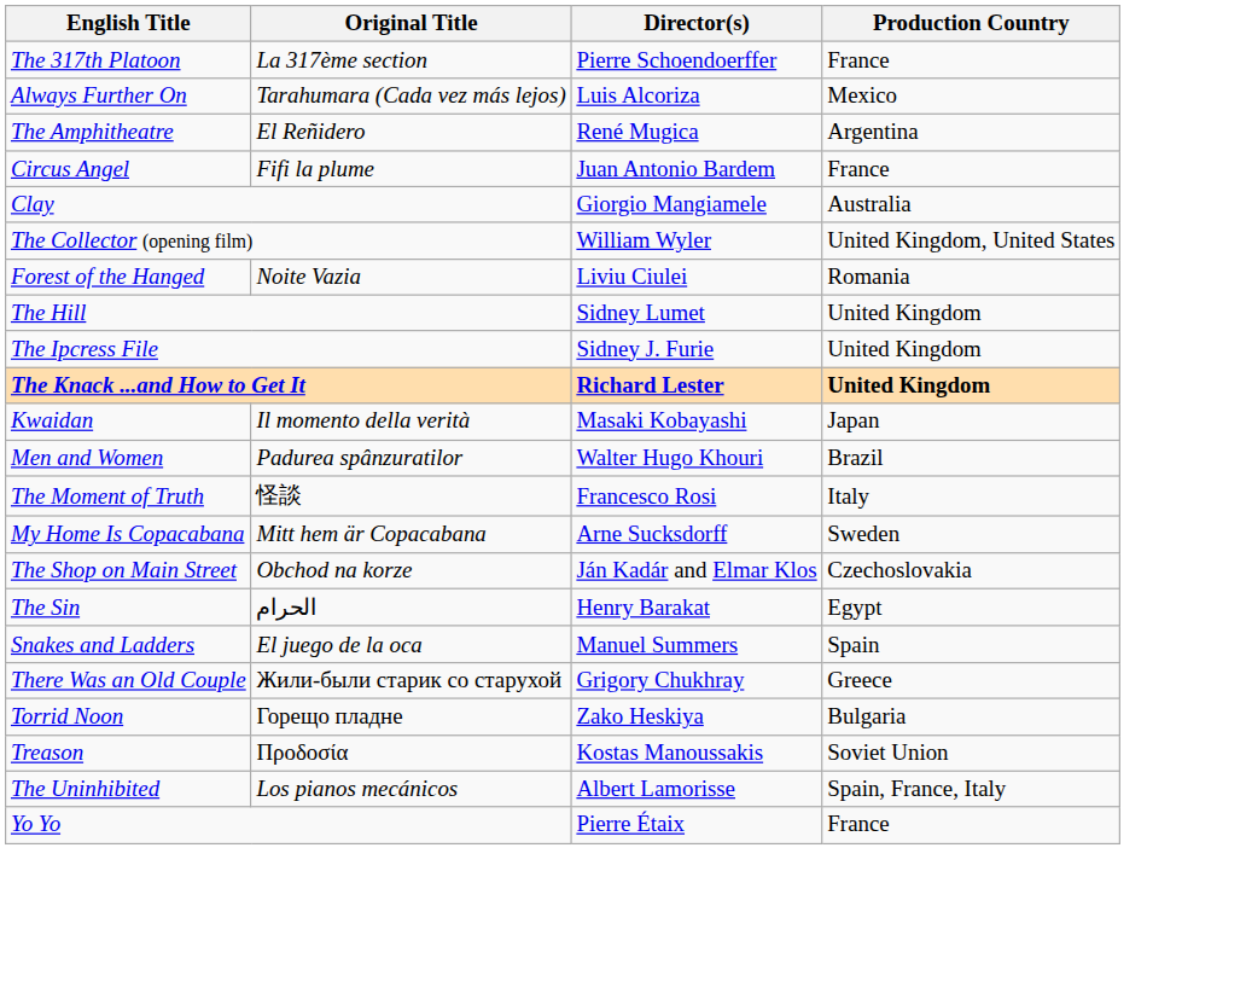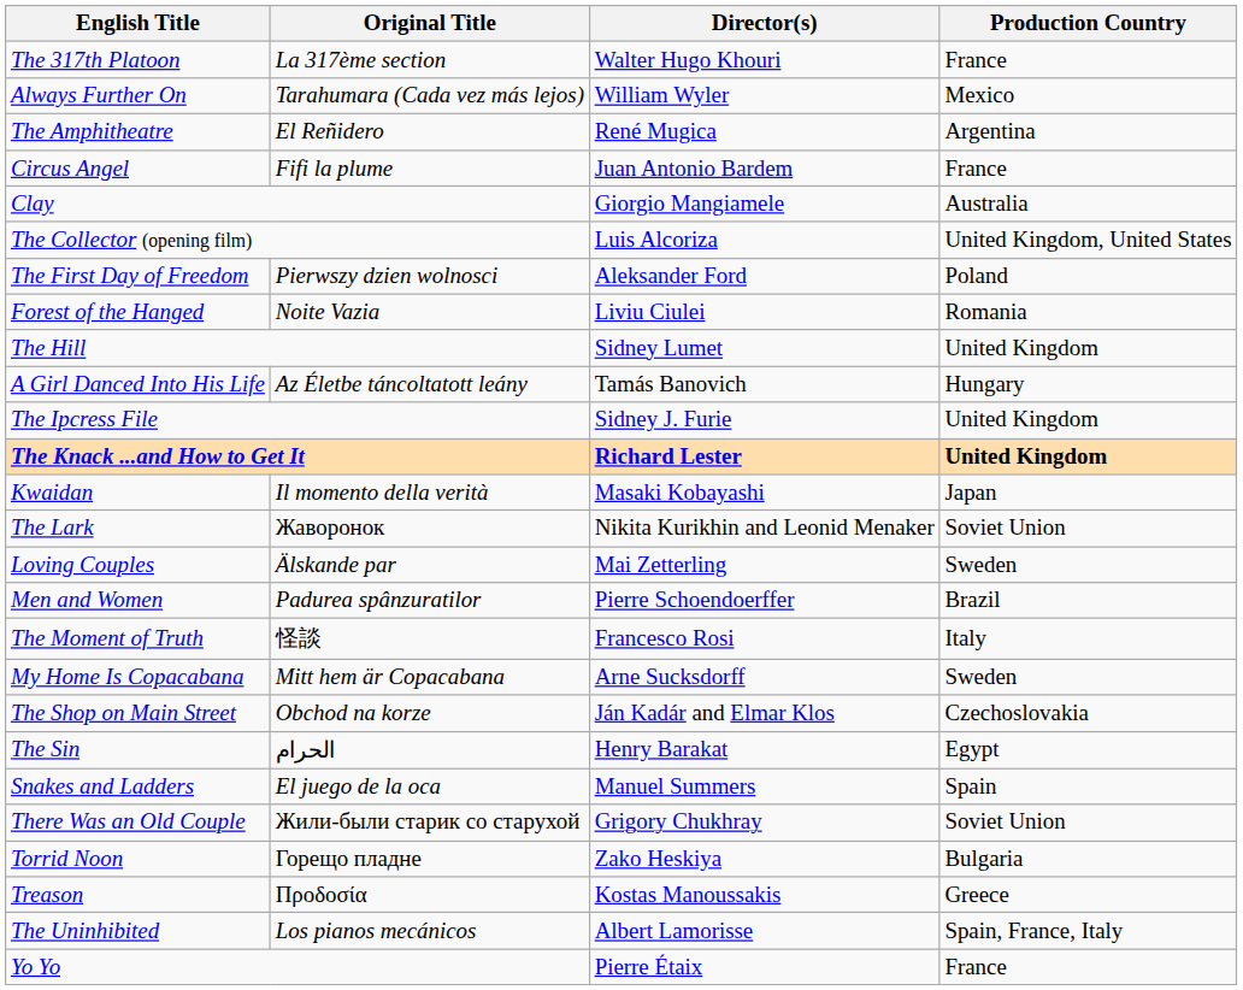 <table class="wikitable">
 <tr>
 <th>English Title</th>
 <th>Original Title</th>
 <th>Director(s)</th>
 <th>Production Country</th>
 </tr>
 <tr>
 <td><em><a href='#'>The 317th Platoon</a></em></td>
 <td><em>La 317ème section</em></td>
-<td><a href='#'>Pierre Schoendoerffer</a></td>
+<td><a href='#'>Walter Hugo Khouri</a></td>
 <td>France</td>
 </tr>
 <tr>
 <td><em><a href='#'>Always Further On</a></em></td>
 <td><em>Tarahumara (Cada vez más lejos)</em></td>
-<td><a href='#'>Luis Alcoriza</a></td>
+<td><a href='#'>William Wyler</a></td>
 <td>Mexico</td>
 </tr>
 <tr>
 <td><em><a href='#'>The Amphitheatre</a></em></td>
 <td><em>El Reñidero</em></td>
 <td><a href='#'>René Mugica</a></td>
 <td>Argentina</td>
 </tr>
 <tr>
 <td><em><a href='#'>Circus Angel</a></em></td>
 <td><em>Fifi la plume</em></td>
 <td><a href='#'>Juan Antonio Bardem</a></td>
 <td>France</td>
 </tr>
 <tr>
 <td colspan="2"><em><a href='#'>Clay</a></em></td>
 <td><a href='#'>Giorgio Mangiamele</a></td>
 <td>Australia</td>
 </tr>
 <tr>
 <td colspan="2"><em><a href='#'>The Collector</a></em> <small>(opening film)</small></td>
-<td><a href='#'>William Wyler</a></td>
+<td><a href='#'>Luis Alcoriza</a></td>
 <td>United Kingdom, United States</td>
+</tr>
+<tr>
+<td><em><a href='#'>The First Day of Freedom</a></em></td>
+<td><em>Pierwszy dzien wolnosci</em></td>
+<td><a href='#'>Aleksander Ford</a></td>
+<td>Poland</td>
 </tr>
 <tr>
 <td><em><a href='#'>Forest of the Hanged</a></em></td>
 <td><em>Noite Vazia</em></td>
 <td><a href='#'>Liviu Ciulei</a></td>
 <td>Romania</td>
 </tr>
 <tr>
 <td colspan="2"><em><a href='#'>The Hill</a></em></td>
 <td><a href='#'>Sidney Lumet</a></td>
 <td>United Kingdom</td>
+</tr>
+<tr>
+<td><em><a href='#'>A Girl Danced Into His Life</a></em></td>
+<td><em>Az Életbe táncoltatott leány</em></td>
+<td>Tamás Banovich</td>
+<td>Hungary</td>
 </tr>
 <tr>
 <td colspan="2"><em><a href='#'>The Ipcress File</a></em></td>
 <td><a href='#'>Sidney J. Furie</a></td>
 <td>United Kingdom</td>
 </tr>
 <tr style="background:#FFDEAD;">
 <td colspan="2"><strong><em><a href='#'>The Knack ...and How to Get It</a></em></strong></td>
 <td><strong><a href='#'>Richard Lester</a></strong></td>
 <td><strong>United Kingdom</strong></td>
 </tr>
 <tr>
 <td><em><a href='#'>Kwaidan</a></em></td>
 <td><em>Il momento della verità</em></td>
 <td><a href='#'>Masaki Kobayashi</a></td>
 <td>Japan</td>
 </tr>
 <tr>
+<td><em><a href='#'>The Lark</a></em></td>
+<td>Жаворонок</td>
+<td>Nikita Kurikhin and Leonid Menaker</td>
+<td>Soviet Union</td>
+</tr>
+<tr>
+<td><em><a href='#'>Loving Couples</a></em></td>
+<td><em>Älskande par</em></td>
+<td><a href='#'>Mai Zetterling</a></td>
+<td>Sweden</td>
+</tr>
+<tr>
 <td><em><a href='#'>Men and Women</a></em></td>
 <td><em>Padurea spânzuratilor</em></td>
-<td><a href='#'>Walter Hugo Khouri</a></td>
+<td><a href='#'>Pierre Schoendoerffer</a></td>
 <td>Brazil</td>
 </tr>
 <tr>
 <td><em><a href='#'>The Moment of Truth</a></em></td>
 <td>怪談</td>
 <td><a href='#'>Francesco Rosi</a></td>
 <td>Italy</td>
 </tr>
 <tr>
 <td><em><a href='#'>My Home Is Copacabana</a></em></td>
 <td><em>Mitt hem är Copacabana</em></td>
 <td><a href='#'>Arne Sucksdorff</a></td>
 <td>Sweden</td>
 </tr>
 <tr>
 <td><em><a href='#'>The Shop on Main Street</a></em></td>
 <td><em>Obchod na korze</em></td>
 <td><a href='#'>Ján Kadár</a> and <a href='#'>Elmar Klos</a></td>
 <td>Czechoslovakia</td>
 </tr>
 <tr>
 <td><em><a href='#'>The Sin</a></em></td>
 <td>الحرام</td>
 <td><a href='#'>Henry Barakat</a></td>
 <td>Egypt</td>
 </tr>
 <tr>
 <td><em><a href='#'>Snakes and Ladders</a></em></td>
 <td><em>El juego de la oca</em></td>
 <td><a href='#'>Manuel Summers</a></td>
 <td>Spain</td>
 </tr>
 <tr>
 <td><em><a href='#'>There Was an Old Couple</a></em></td>
 <td>Жили-были старик со старухой</td>
 <td><a href='#'>Grigory Chukhray</a></td>
-<td>Greece</td>
+<td>Soviet Union</td>
 </tr>
 <tr>
 <td><em><a href='#'>Torrid Noon</a></em></td>
 <td>Горещо пладне</td>
 <td><a href='#'>Zako Heskiya</a></td>
 <td>Bulgaria</td>
 </tr>
 <tr>
 <td><em><a href='#'>Treason</a></em></td>
 <td>Προδοσία</td>
 <td><a href='#'>Kostas Manoussakis</a></td>
-<td>Soviet Union</td>
+<td>Greece</td>
 </tr>
 <tr>
 <td><em><a href='#'>The Uninhibited</a></em></td>
 <td><em>Los pianos mecánicos</em></td>
 <td><a href='#'>Albert Lamorisse</a></td>
 <td>Spain, France, Italy</td>
 </tr>
 <tr>
 <td colspan="2"><em><a href='#'>Yo Yo</a></em></td>
 <td><a href='#'>Pierre Étaix</a></td>
 <td>France</td>
 </tr>
 </table>
